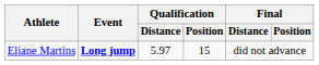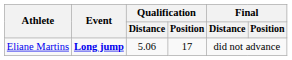 <table class=wikitable style="font-size:90%">
 <tr>
 <th rowspan="2">Athlete</th>
 <th rowspan="2">Event</th>
 <th colspan="2">Qualification</th>
 <th colspan="2">Final</th>
 </tr>
 <tr style="font-size:95%">
 <th>Distance</th>
 <th>Position</th>
 <th>Distance</th>
 <th>Position</th>
 </tr>
 <tr align=center>
 <td><a href='#'>Eliane Martins</a></td>
 <td align=left><strong><a href='#'>Long jump</a></strong></td>
-<td>5.97</td>
-<td>15</td>
+<td>5.06</td>
+<td>17</td>
 <td colspan=2>did not advance</td>
 </tr>
 </table>
